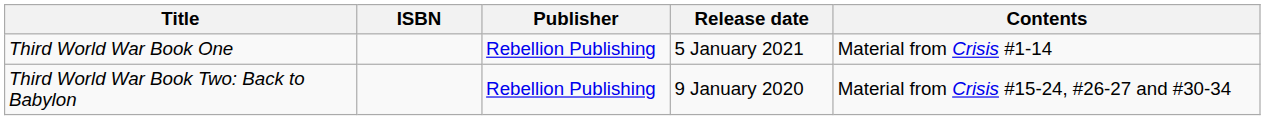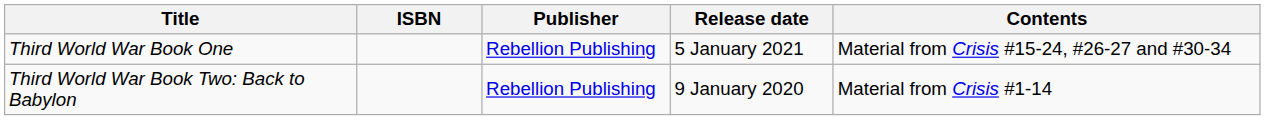 <table class="wikitable" width="85%">
 <tr>
 <th width=28%>Title</th>
 <th width=10%>ISBN</th>
 <th width=15%>Publisher</th>
 <th width=13%>Release date</th>
 <th width=34%>Contents</th>
 </tr>
 <tr>
 <td><em>Third World War Book One</em></td>
 <td></td>
 <td><a href='#'>Rebellion Publishing</a></td>
 <td>5 January 2021</td>
-<td>Material from <em><a href='#'>Crisis</a></em> #1-14</td>
+<td>Material from <em><a href='#'>Crisis</a></em> #15-24, #26-27 and #30-34</td>
 </tr>
 <tr>
 <td><em>Third World War Book Two: Back to Babylon</em></td>
 <td></td>
 <td><a href='#'>Rebellion Publishing</a></td>
 <td>9 January 2020</td>
-<td>Material from <em><a href='#'>Crisis</a></em> #15-24, #26-27 and #30-34</td>
+<td>Material from <em><a href='#'>Crisis</a></em> #1-14</td>
 </tr>
 </table>
